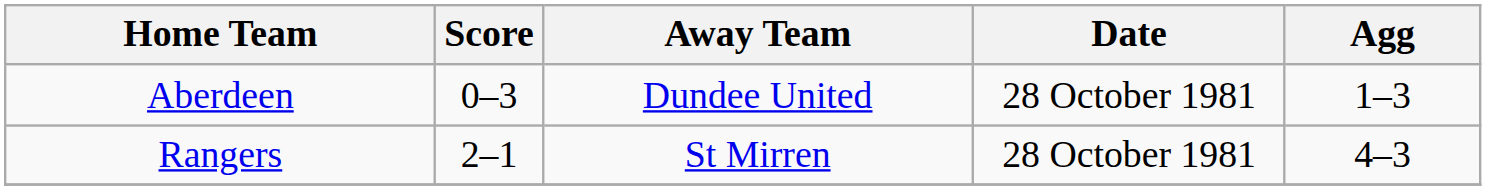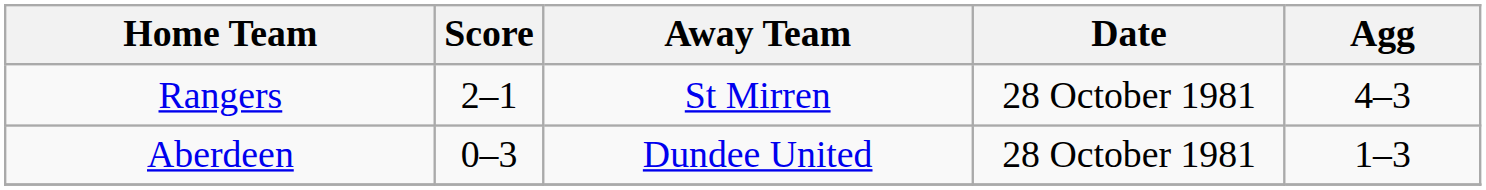 <table class="wikitable" style="text-align:center;">
 <tr>
 <th width=175>Home Team</th>
 <th width=20>Score</th>
 <th width=175>Away Team</th>
 <th width= 125>Date</th>
 <th width= 75>Agg</th>
 </tr>
 <tr>
+<td><a href='#'>Rangers</a></td>
+<td>2–1</td>
+<td><a href='#'>St Mirren</a></td>
+<td>28 October 1981</td>
+<td>4–3</td>
+</tr>
+<tr>
 <td><a href='#'>Aberdeen</a></td>
 <td>0–3</td>
 <td><a href='#'>Dundee United</a></td>
 <td>28 October 1981</td>
 <td>1–3</td>
 </tr>
 <tr>
-<td><a href='#'>Rangers</a></td>
-<td>2–1</td>
-<td><a href='#'>St Mirren</a></td>
-<td>28 October 1981</td>
-<td>4–3</td>
-</tr>
-<tr>
 </tr>
 </table>
